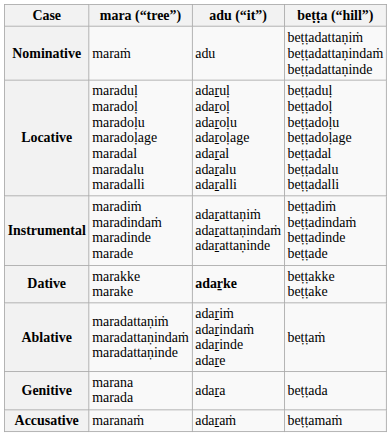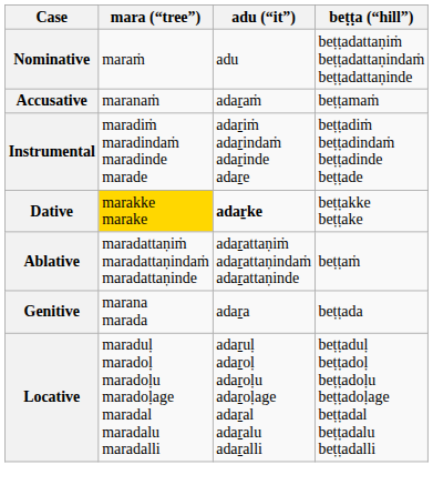 <table class="wikitable">
 <tr>
 <th>Case</th>
 <th>mara (“tree”)</th>
 <th>adu (“it”)</th>
 <th>beṭṭa (“hill”)</th>
 </tr>
 <tr>
 <th>Nominative</th>
 <td>maraṁ</td>
 <td>adu</td>
 <td>beṭṭadattaṇiṁ<br>beṭṭadattaṇindaṁ<br>beṭṭadattaṇinde</td>
 </tr>
 <tr>
-<th>Locative</th>
-<td>maraduḷ<br>maradoḷ<br>maradoḷu<br>maradoḷage<br>maradal<br>maradalu<br>maradalli</td>
-<td>adaṟuḷ<br>adaṟoḷ<br>adaṟoḷu<br>adaṟoḷage<br>adaṟal<br>adaṟalu<br>adaṟalli</td>
-<td>beṭṭaduḷ<br>beṭṭadoḷ<br>beṭṭadoḷu<br>beṭṭadoḷage<br>beṭṭadal<br>beṭṭadalu<br>beṭṭadalli</td>
+<th>Accusative</th>
+<td>maranaṁ</td>
+<td>adaṟaṁ</td>
+<td>beṭṭamaṁ</td>
 </tr>
 <tr>
 <th>Instrumental</th>
 <td>maradiṁ<br>maradindaṁ<br>maradinde<br>marade</td>
-<td>adaṟattaṇiṁ<br>adaṟattaṇindaṁ<br>adaṟattaṇinde</td>
+<td>adaṟiṁ<br>adaṟindaṁ<br>adaṟinde<br>adaṟe</td>
 <td>beṭṭadiṁ<br>beṭṭadindaṁ<br>beṭṭadinde<br>beṭṭade</td>
 </tr>
 <tr>
 <th>Dative</th>
-<td>marakke<br>marake</td>
+<td style="background: gold;">marakke<br>marake</td>
 <td><strong>adaṟke</strong></td>
 <td>beṭṭakke<br>beṭṭake</td>
 </tr>
 <tr>
 <th>Ablative</th>
 <td>maradattaṇiṁ<br>maradattaṇindaṁ<br>maradattaṇinde</td>
-<td>adaṟiṁ<br>adaṟindaṁ<br>adaṟinde<br>adaṟe</td>
+<td>adaṟattaṇiṁ<br>adaṟattaṇindaṁ<br>adaṟattaṇinde</td>
 <td>beṭṭaṁ</td>
 </tr>
 <tr>
 <th>Genitive</th>
 <td>marana<br>marada</td>
 <td>adaṟa</td>
 <td>beṭṭada</td>
 </tr>
 <tr>
-<th>Accusative</th>
-<td>maranaṁ</td>
-<td>adaṟaṁ</td>
-<td>beṭṭamaṁ</td>
+<th>Locative</th>
+<td>maraduḷ<br>maradoḷ<br>maradoḷu<br>maradoḷage<br>maradal<br>maradalu<br>maradalli</td>
+<td>adaṟuḷ<br>adaṟoḷ<br>adaṟoḷu<br>adaṟoḷage<br>adaṟal<br>adaṟalu<br>adaṟalli</td>
+<td>beṭṭaduḷ<br>beṭṭadoḷ<br>beṭṭadoḷu<br>beṭṭadoḷage<br>beṭṭadal<br>beṭṭadalu<br>beṭṭadalli</td>
 </tr>
 </table>
